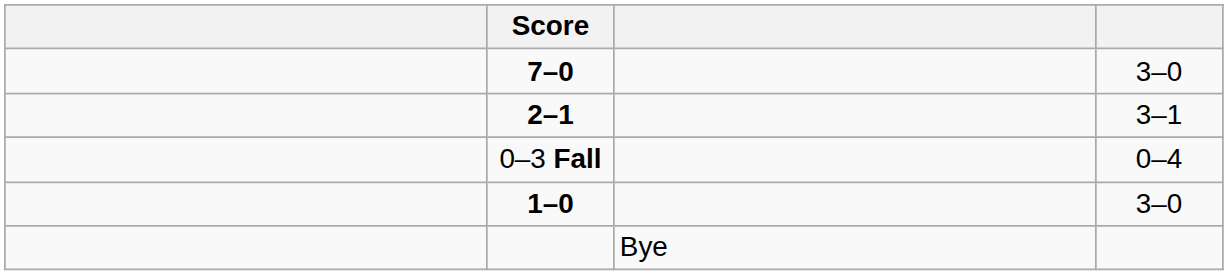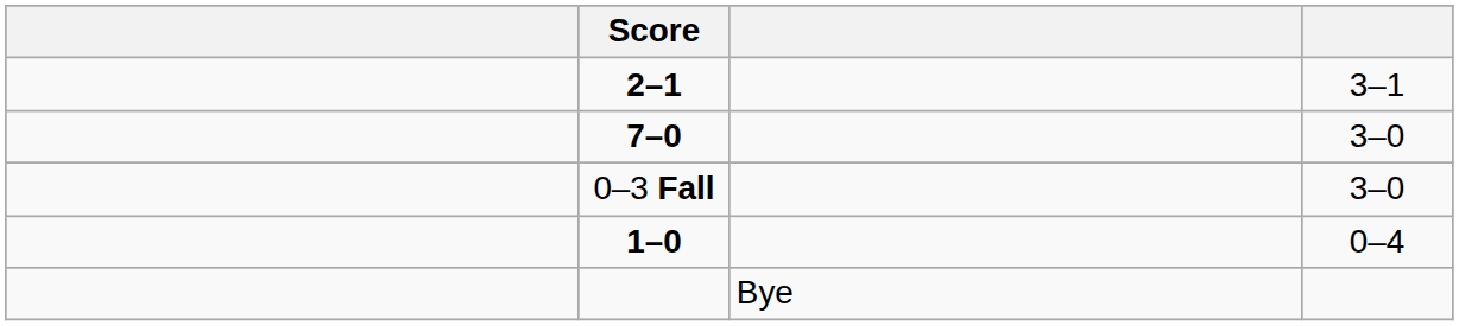 <table class="wikitable" style="text-align: center; ">
 <tr>
 <th align="right" width="270"></th>
 <th width="65">Score</th>
 <th align="left" width="270"></th>
 <th width="65"></th>
 </tr>
 <tr>
 <td align="left"><strong></strong></td>
+<td><strong>2–1</strong></td>
+<td align="left"></td>
+<td>3–1 <strong></strong></td>
+</tr>
+<tr>
+<td align="left"><strong></strong></td>
 <td><strong>7–0</strong></td>
 <td align="left"></td>
 <td>3–0 <strong></strong></td>
 </tr>
 <tr>
-<td align="left"><strong></strong></td>
-<td><strong>2–1</strong></td>
-<td align="left"></td>
-<td>3–1 <strong></strong></td>
-</tr>
-<tr>
 <td align="left"></td>
 <td>0–3 <strong>Fall</strong></td>
 <td align="left"><strong></strong></td>
-<td>0–4 <strong></strong></td>
+<td>3–0 <strong></strong></td>
 </tr>
 <tr>
 <td align="left"><strong></strong></td>
 <td><strong>1–0</strong></td>
 <td align="left"></td>
-<td>3–0 <strong></strong></td>
+<td>0–4 <strong></strong></td>
 </tr>
 <tr>
 <td align="left"><strong></strong></td>
 <td></td>
 <td align="left">Bye</td>
 <td></td>
 </tr>
 </table>
